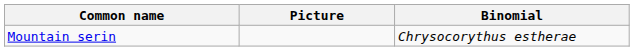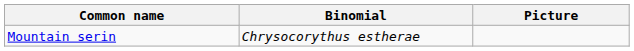 <table width=50% class="wikitable">
 <tr>
 <th width=30%>Common name</th>
+<th width=30%>Binomial</th>
 <th width=20%>Picture</th>
-<th width=30%>Binomial</th>
 </tr>
 <tr>
 <td><a href='#'>Mountain serin</a></td>
+<td><em>Chrysocorythus estherae</em></td>
 <td></td>
-<td><em>Chrysocorythus estherae</em></td>
 </tr>
 </table>
